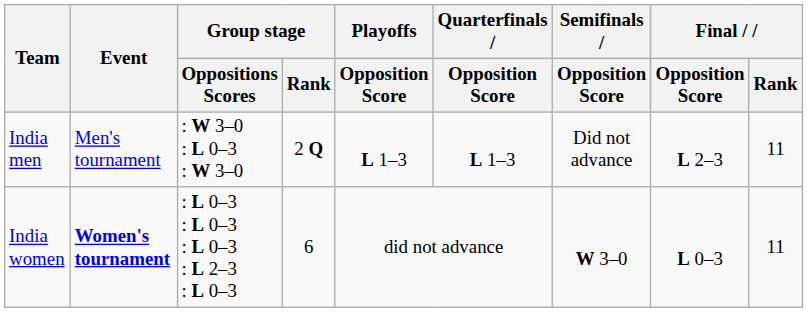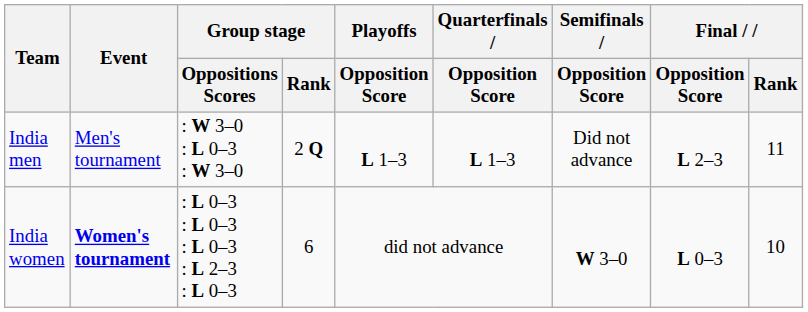 <table class=wikitable style="font-size:90%; text-align:center;">
 <tr>
 <th rowspan=2>Team</th>
 <th rowspan=2>Event</th>
 <th colspan=2>Group stage</th>
 <th>Playoffs</th>
 <th>Quarterfinals / </th>
 <th>Semifinals / </th>
 <th colspan=2>Final /  / </th>
 </tr>
 <tr>
 <th>Oppositions<br>Scores</th>
 <th>Rank</th>
 <th>Opposition<br>Score</th>
 <th>Opposition<br>Score</th>
 <th>Opposition<br>Score</th>
 <th>Opposition<br>Score</th>
 <th>Rank</th>
 </tr>
 <tr>
 <td align=left><a href='#'>India men</a></td>
 <td align=left><a href='#'>Men's tournament</a></td>
 <td align=left>: <strong>W</strong> 3–0<br>: <strong>L</strong> 0–3<br>: <strong>W</strong> 3–0</td>
 <td>2 <strong>Q</strong></td>
 <td><br><strong>L</strong> 1–3</td>
 <td><br><strong>L</strong> 1–3</td>
 <td>Did not advance</td>
 <td><br><strong>L</strong> 2–3</td>
 <td>11</td>
 </tr>
 <tr>
 <td align=left><a href='#'>India women</a></td>
 <td align=left><strong><a href='#'>Women's tournament</a></strong></td>
 <td align=left>: <strong>L</strong> 0–3<br>: <strong>L</strong> 0–3<br>: <strong>L</strong> 0–3<br>: <strong>L</strong> 2–3<br>: <strong>L</strong> 0–3</td>
 <td>6</td>
 <td colspan=2>did not advance</td>
 <td><br><strong>W</strong> 3–0</td>
 <td><br><strong>L</strong> 0–3</td>
-<td>11</td>
+<td>10</td>
 </tr>
 </table>
